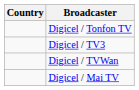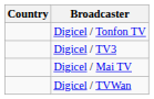 <table class="wikitable">
 <tr>
 <th>Country</th>
 <th>Broadcaster</th>
 </tr>
 <tr>
 <td></td>
 <td><a href='#'>Digicel</a> / <a href='#'>Tonfon TV</a></td>
 </tr>
 <tr>
 <td></td>
 <td><a href='#'>Digicel</a> / <a href='#'>TV3</a></td>
 </tr>
 <tr>
 <td></td>
-<td><a href='#'>Digicel</a> / <a href='#'>TVWan</a></td>
+<td><a href='#'>Digicel</a> / <a href='#'>Mai TV</a></td>
 </tr>
 <tr>
 <td></td>
-<td><a href='#'>Digicel</a> / <a href='#'>Mai TV</a></td>
+<td><a href='#'>Digicel</a> / <a href='#'>TVWan</a></td>
 </tr>
 </table>
